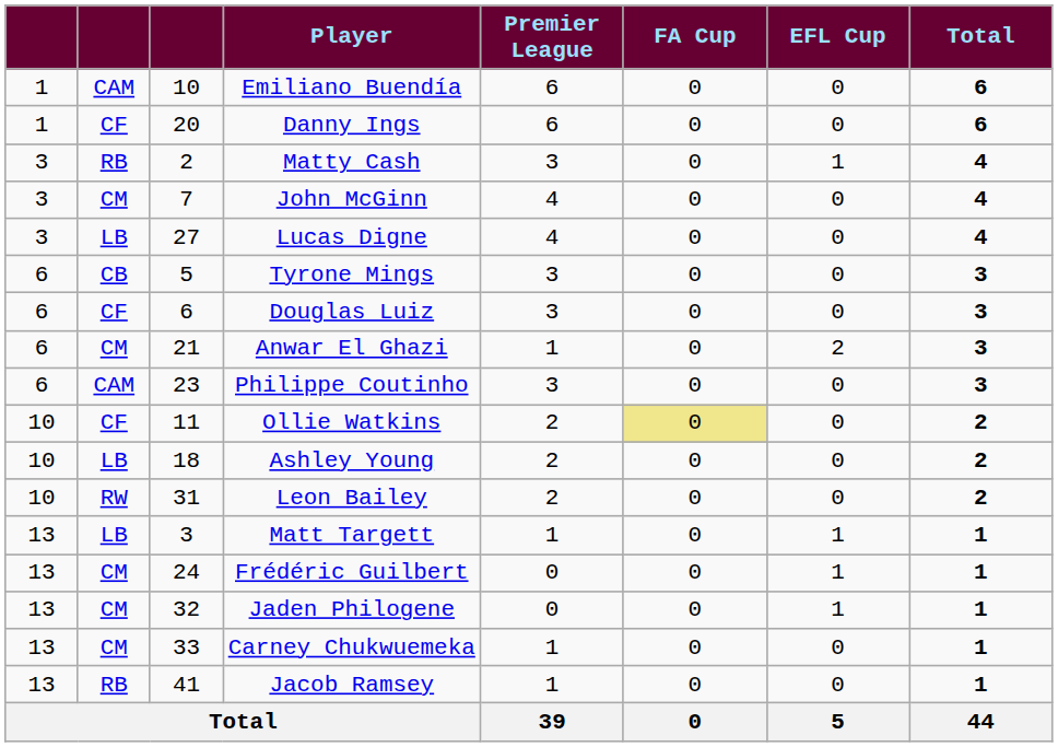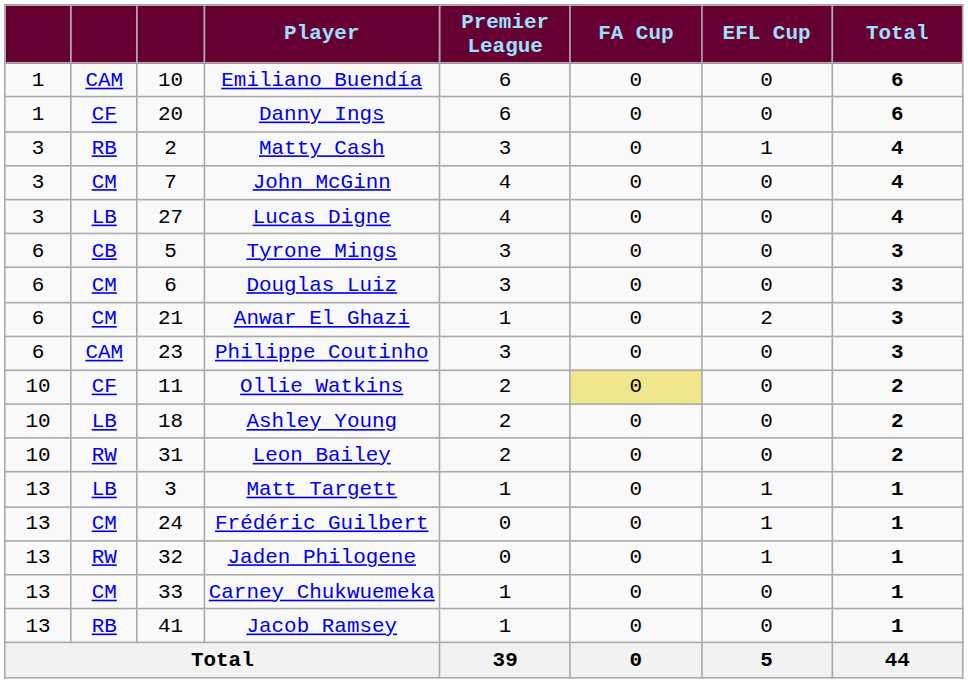 <table class="wikitable sortable" style="text-align:center">
 <tr>
 <th style="background:#660033;color:#9be1ff; width:35px;"></th>
 <th style="background:#660033;color:#9be1ff; width:35px;"></th>
 <th style="background:#660033;color:#9be1ff; width:35px;"></th>
 <th style="background:#660033;color:#9be1ff;">Player</th>
 <th style="background:#660033;color:#9be1ff; width:75px;">Premier League</th>
 <th style="background:#660033;color:#9be1ff; width:75px;">FA Cup</th>
 <th style="background:#660033;color:#9be1ff; width:75px;">EFL Cup</th>
 <th style="background:#660033;color:#9be1ff; width:75px;"><strong>Total</strong></th>
 </tr>
 <tr>
 <td>1</td>
 <td><a href='#'>CAM</a></td>
 <td>10</td>
 <td> <a href='#'>Emiliano Buendía</a></td>
 <td>6</td>
 <td>0</td>
 <td>0</td>
 <td><strong>6</strong></td>
 </tr>
 <tr>
 <td>1</td>
 <td><a href='#'>CF</a></td>
 <td>20</td>
 <td> <a href='#'>Danny Ings</a></td>
 <td>6</td>
 <td>0</td>
 <td>0</td>
 <td><strong>6</strong></td>
 </tr>
 <tr>
 <td>3</td>
 <td><a href='#'>RB</a></td>
 <td>2</td>
 <td> <a href='#'>Matty Cash</a></td>
 <td>3</td>
 <td>0</td>
 <td>1</td>
 <td><strong>4</strong></td>
 </tr>
 <tr>
 <td>3</td>
 <td><a href='#'>CM</a></td>
 <td>7</td>
 <td> <a href='#'>John McGinn</a></td>
 <td>4</td>
 <td>0</td>
 <td>0</td>
 <td><strong>4</strong></td>
 </tr>
 <tr>
 <td>3</td>
 <td><a href='#'>LB</a></td>
 <td>27</td>
 <td> <a href='#'>Lucas Digne</a></td>
 <td>4</td>
 <td>0</td>
 <td>0</td>
 <td><strong>4</strong></td>
 </tr>
 <tr>
 <td>6</td>
 <td><a href='#'>CB</a></td>
 <td>5</td>
 <td> <a href='#'>Tyrone Mings</a></td>
 <td>3</td>
 <td>0</td>
 <td>0</td>
 <td><strong>3</strong></td>
 </tr>
 <tr>
 <td>6</td>
-<td><a href='#'>CF</a></td>
+<td><a href='#'>CM</a></td>
 <td>6</td>
 <td> <a href='#'>Douglas Luiz</a></td>
 <td>3</td>
 <td>0</td>
 <td>0</td>
 <td><strong>3</strong></td>
 </tr>
 <tr>
 <td>6</td>
 <td><a href='#'>CM</a></td>
 <td>21</td>
 <td> <a href='#'>Anwar El Ghazi</a></td>
 <td>1</td>
 <td>0</td>
 <td>2</td>
 <td><strong>3</strong></td>
 </tr>
 <tr>
 <td>6</td>
 <td><a href='#'>CAM</a></td>
 <td>23</td>
 <td> <a href='#'>Philippe Coutinho</a></td>
 <td>3</td>
 <td>0</td>
 <td>0</td>
 <td><strong>3</strong></td>
 </tr>
 <tr>
 <td>10</td>
 <td><a href='#'>CF</a></td>
 <td>11</td>
 <td> <a href='#'>Ollie Watkins</a></td>
 <td>2</td>
 <td style="background: khaki;">0</td>
 <td>0</td>
 <td><strong>2</strong></td>
 </tr>
 <tr>
 <td>10</td>
 <td><a href='#'>LB</a></td>
 <td>18</td>
 <td> <a href='#'>Ashley Young</a></td>
 <td>2</td>
 <td>0</td>
 <td>0</td>
 <td><strong>2</strong></td>
 </tr>
 <tr>
 <td>10</td>
 <td><a href='#'>RW</a></td>
 <td>31</td>
 <td> <a href='#'>Leon Bailey</a></td>
 <td>2</td>
 <td>0</td>
 <td>0</td>
 <td><strong>2</strong></td>
 </tr>
 <tr>
 <td>13</td>
 <td><a href='#'>LB</a></td>
 <td>3</td>
 <td> <a href='#'>Matt Targett</a></td>
 <td>1</td>
 <td>0</td>
 <td>1</td>
 <td><strong>1</strong></td>
 </tr>
 <tr>
 <td>13</td>
 <td><a href='#'>CM</a></td>
 <td>24</td>
 <td> <a href='#'>Frédéric Guilbert</a></td>
 <td>0</td>
 <td>0</td>
 <td>1</td>
 <td><strong>1</strong></td>
 </tr>
 <tr>
 <td>13</td>
-<td><a href='#'>CM</a></td>
+<td><a href='#'>RW</a></td>
 <td>32</td>
 <td> <a href='#'>Jaden Philogene</a></td>
 <td>0</td>
 <td>0</td>
 <td>1</td>
 <td><strong>1</strong></td>
 </tr>
 <tr>
 <td>13</td>
 <td><a href='#'>CM</a></td>
 <td>33</td>
 <td> <a href='#'>Carney Chukwuemeka</a></td>
 <td>1</td>
 <td>0</td>
 <td>0</td>
 <td><strong>1</strong></td>
 </tr>
 <tr>
 <td>13</td>
 <td><a href='#'>RB</a></td>
 <td>41</td>
 <td> <a href='#'>Jacob Ramsey</a></td>
 <td>1</td>
 <td>0</td>
 <td>0</td>
 <td><strong>1</strong></td>
 </tr>
 <tr class="sortbottom">
 <th colspan="4"><strong>Total</strong></th>
 <th>39</th>
 <th><strong>0</strong></th>
 <th>5</th>
 <th>44</th>
 </tr>
 </table>
